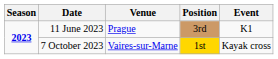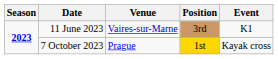 <table class="wikitable" style="text-align:center; font-size:95%;">
 <tr>
 <th>Season</th>
 <th>Date</th>
 <th>Venue</th>
 <th>Position</th>
 <th>Event</th>
 </tr>
 <tr>
 <td rowspan=2><strong><a href='#'>2023</a></strong></td>
 <td align=right>11 June 2023</td>
-<td align=left><a href='#'>Prague</a></td>
+<td align=left><a href='#'>Vaires-sur-Marne</a></td>
 <td bgcolor=cc9966>3rd</td>
 <td>K1</td>
 </tr>
 <tr>
 <td align=right>7 October 2023</td>
-<td align=left><a href='#'>Vaires-sur-Marne</a></td>
+<td align=left><a href='#'>Prague</a></td>
 <td bgcolor=gold>1st</td>
 <td>Kayak cross</td>
 </tr>
 </table>
